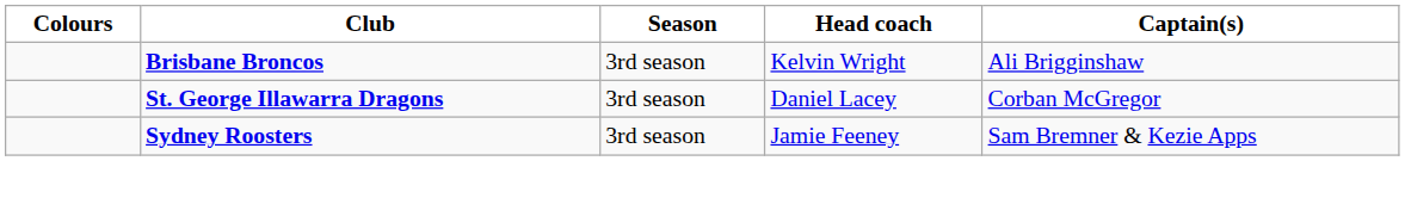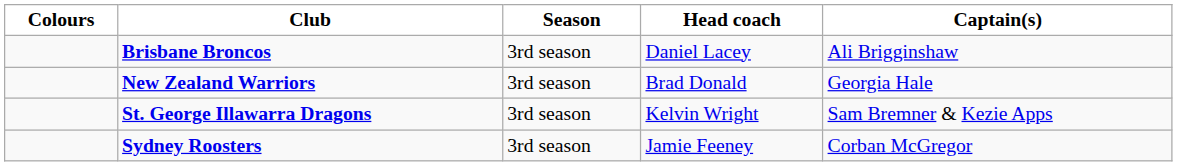 <table class="wikitable" style="width:60%; text-align:left">
 <tr>
 <th style="background:white">Colours</th>
 <th style="background:white">Club</th>
 <th style="background:white">Season</th>
 <th style="background:white">Head coach</th>
 <th style="background:white">Captain(s)</th>
 </tr>
 <tr>
 <td></td>
 <td><strong><a href='#'>Brisbane Broncos</a></strong></td>
 <td>3rd season</td>
-<td><a href='#'>Kelvin Wright</a></td>
+<td><a href='#'>Daniel Lacey</a></td>
 <td><a href='#'>Ali Brigginshaw</a></td>
+</tr>
+<tr>
+<td></td>
+<td><strong><a href='#'>New Zealand Warriors</a></strong></td>
+<td>3rd season</td>
+<td><a href='#'>Brad Donald</a></td>
+<td><a href='#'>Georgia Hale</a></td>
 </tr>
 <tr>
 <td></td>
 <td><strong><a href='#'>St. George Illawarra Dragons</a></strong></td>
 <td>3rd season</td>
-<td><a href='#'>Daniel Lacey</a></td>
-<td><a href='#'>Corban McGregor</a></td>
+<td><a href='#'>Kelvin Wright</a></td>
+<td><a href='#'>Sam Bremner</a> & <a href='#'>Kezie Apps</a></td>
 </tr>
 <tr>
 <td></td>
 <td><strong><a href='#'>Sydney Roosters</a></strong></td>
 <td>3rd season</td>
 <td><a href='#'>Jamie Feeney</a></td>
-<td><a href='#'>Sam Bremner</a> & <a href='#'>Kezie Apps</a></td>
+<td><a href='#'>Corban McGregor</a></td>
 </tr>
 </table>
